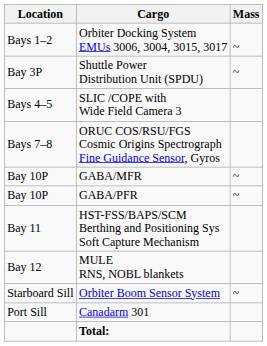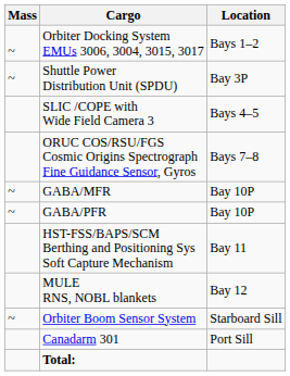 <table class="wikitable">
 <tr>
+<th>Mass</th>
+<th>Cargo</th>
 <th>Location</th>
-<th>Cargo</th>
-<th>Mass</th>
 </tr>
 <tr>
+<td> <br> ~</td>
+<td>Orbiter Docking System <br> <a href='#'>EMUs</a> 3006, 3004, 3015, 3017</td>
 <td>Bays 1–2</td>
-<td>Orbiter Docking System <br> <a href='#'>EMUs</a> 3006, 3004, 3015, 3017</td>
-<td> <br> ~</td>
 </tr>
 <tr>
+<td>~</td>
+<td>Shuttle Power <br> Distribution Unit (SPDU)</td>
 <td>Bay 3P</td>
-<td>Shuttle Power <br> Distribution Unit (SPDU)</td>
-<td>~</td>
-</tr>
-<tr>
-<td>Bays 4–5</td>
-<td>SLIC /COPE with <br> Wide Field Camera 3</td>
-<td></td>
-</tr>
-<tr>
-<td>Bays 7–8</td>
-<td>ORUC COS/RSU/FGS <br> Cosmic Origins Spectrograph <br> <a href='#'>Fine Guidance Sensor</a>, Gyros</td>
-<td></td>
-</tr>
-<tr>
-<td>Bay 10P</td>
-<td>GABA/MFR</td>
-<td>~</td>
-</tr>
-<tr>
-<td>Bay 10P</td>
-<td>GABA/PFR</td>
-<td>~</td>
-</tr>
-<tr>
-<td>Bay 11</td>
-<td>HST-FSS/BAPS/SCM <br> Berthing and Positioning Sys <br> Soft Capture Mechanism</td>
-<td></td>
-</tr>
-<tr>
-<td>Bay 12</td>
-<td>MULE <br> RNS, NOBL blankets</td>
-<td></td>
-</tr>
-<tr>
-<td>Starboard Sill</td>
-<td><a href='#'>Orbiter Boom Sensor System</a></td>
-<td>~</td>
-</tr>
-<tr>
-<td>Port Sill</td>
-<td><a href='#'>Canadarm</a> 301</td>
-<td></td>
 </tr>
 <tr>
 <td></td>
+<td>SLIC /COPE with <br> Wide Field Camera 3</td>
+<td>Bays 4–5</td>
+</tr>
+<tr>
+<td></td>
+<td>ORUC COS/RSU/FGS <br> Cosmic Origins Spectrograph <br> <a href='#'>Fine Guidance Sensor</a>, Gyros</td>
+<td>Bays 7–8</td>
+</tr>
+<tr>
+<td>~</td>
+<td>GABA/MFR</td>
+<td>Bay 10P</td>
+</tr>
+<tr>
+<td>~</td>
+<td>GABA/PFR</td>
+<td>Bay 10P</td>
+</tr>
+<tr>
+<td></td>
+<td>HST-FSS/BAPS/SCM <br> Berthing and Positioning Sys <br> Soft Capture Mechanism</td>
+<td>Bay 11</td>
+</tr>
+<tr>
+<td></td>
+<td>MULE <br> RNS, NOBL blankets</td>
+<td>Bay 12</td>
+</tr>
+<tr>
+<td>~</td>
+<td><a href='#'>Orbiter Boom Sensor System</a></td>
+<td>Starboard Sill</td>
+</tr>
+<tr>
+<td></td>
+<td><a href='#'>Canadarm</a> 301</td>
+<td>Port Sill</td>
+</tr>
+<tr>
+<td><strong></strong></td>
 <td><strong>Total:</strong></td>
-<td><strong></strong></td>
+<td></td>
 </tr>
 </table>
